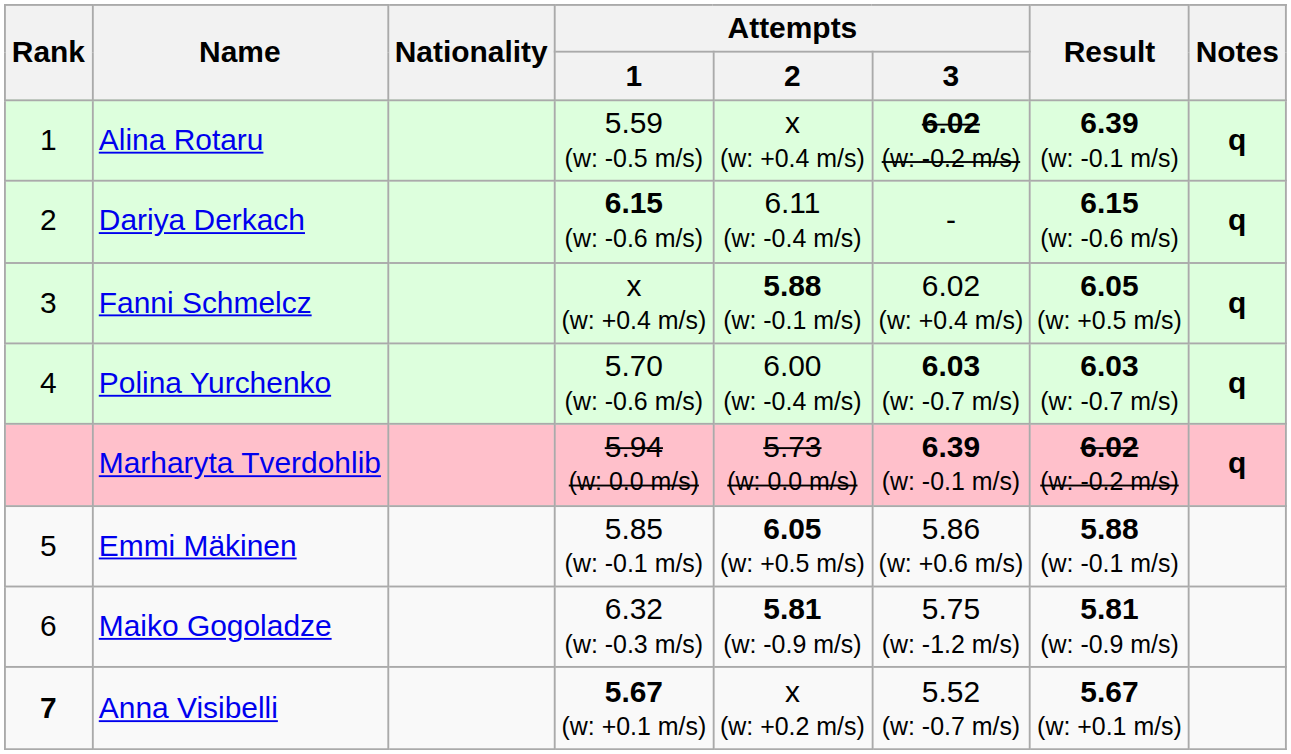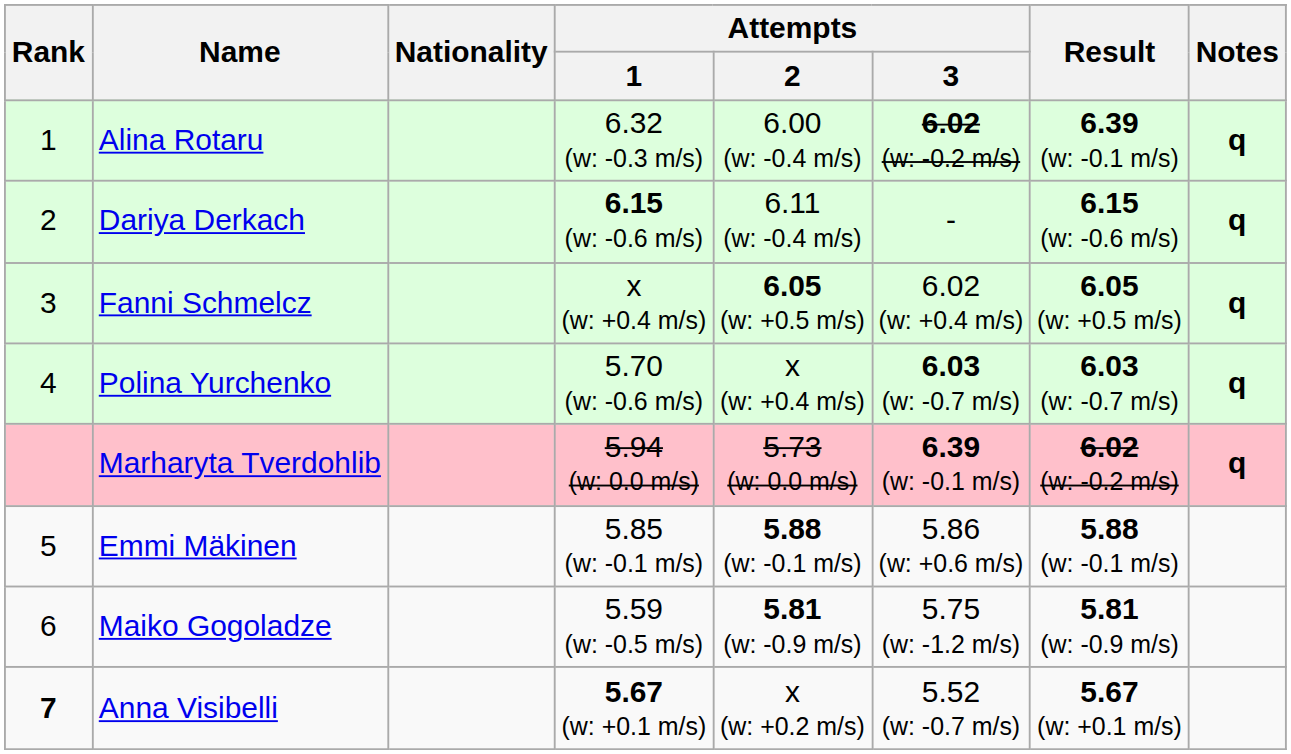 <table class="wikitable sortable" style="text-align:center">
 <tr>
 <th rowspan=2>Rank</th>
 <th rowspan=2>Name</th>
 <th rowspan=2>Nationality</th>
 <th colspan=3>Attempts</th>
 <th rowspan=2>Result</th>
 <th rowspan=2>Notes</th>
 </tr>
 <tr>
 <th>1</th>
 <th>2</th>
 <th>3</th>
 </tr>
 <tr bgcolor=ddffdd>
 <td>1</td>
 <td align=left><a href='#'>Alina Rotaru</a></td>
 <td align=left></td>
-<td>5.59 <br><small>(w: -0.5 m/s)</small></td>
-<td>x <br><small>(w: +0.4 m/s)</small></td>
+<td>6.32 <br><small>(w: -0.3 m/s)</small></td>
+<td>6.00 <br><small>(w: -0.4 m/s)</small></td>
 <td><s><strong>6.02</strong> <br><small>(w: -0.2 m/s)</small> </s></td>
 <td><strong>6.39</strong> <br><small>(w: -0.1 m/s)</small></td>
 <td><strong>q</strong></td>
 </tr>
 <tr bgcolor=ddffdd>
 <td>2</td>
 <td align=left><a href='#'>Dariya Derkach</a></td>
 <td align=left></td>
 <td><strong>6.15</strong> <br><small>(w: -0.6 m/s)</small></td>
 <td>6.11 <br><small>(w: -0.4 m/s)</small></td>
 <td>-</td>
 <td><strong>6.15</strong> <br><small>(w: -0.6 m/s)</small></td>
 <td><strong>q</strong></td>
 </tr>
 <tr bgcolor=ddffdd>
 <td>3</td>
 <td align=left><a href='#'>Fanni Schmelcz</a></td>
 <td align=left></td>
 <td>x <br><small>(w: +0.4 m/s)</small></td>
-<td><strong>5.88</strong> <br><small>(w: -0.1 m/s)</small></td>
+<td><strong>6.05</strong> <br><small>(w: +0.5 m/s)</small></td>
 <td>6.02 <br><small>(w: +0.4 m/s)</small></td>
 <td><strong>6.05</strong> <br><small>(w: +0.5 m/s)</small></td>
 <td><strong>q</strong></td>
 </tr>
 <tr bgcolor=ddffdd>
 <td>4</td>
 <td align=left><a href='#'>Polina Yurchenko</a></td>
 <td align=left></td>
 <td>5.70 <br><small>(w: -0.6 m/s)</small></td>
-<td>6.00 <br><small>(w: -0.4 m/s)</small></td>
+<td>x <br><small>(w: +0.4 m/s)</small></td>
 <td><strong>6.03</strong> <br><small>(w: -0.7 m/s)</small></td>
 <td><strong>6.03</strong> <br><small>(w: -0.7 m/s)</small></td>
 <td><strong>q</strong></td>
 </tr>
 <tr bgcolor=pink>
 <td></td>
 <td align=left><a href='#'>Marharyta Tverdohlib</a></td>
 <td align=left></td>
 <td><s>5.94 <br><small>(w: 0.0 m/s)</small> </s></td>
 <td><s>5.73 <br><small>(w: 0.0 m/s)</small> </s></td>
 <td><strong>6.39</strong> <br><small>(w: -0.1 m/s)</small></td>
 <td><s><strong>6.02</strong> <br><small>(w: -0.2 m/s)</small>  </s></td>
 <td><strong>q</strong></td>
 </tr>
 <tr>
 <td>5</td>
 <td align=left><a href='#'>Emmi Mäkinen</a></td>
 <td align=left></td>
 <td>5.85 <br><small>(w: -0.1 m/s)</small></td>
-<td><strong>6.05</strong> <br><small>(w: +0.5 m/s)</small></td>
+<td><strong>5.88</strong> <br><small>(w: -0.1 m/s)</small></td>
 <td>5.86 <br><small>(w: +0.6 m/s)</small></td>
 <td><strong>5.88</strong> <br><small>(w: -0.1 m/s)</small></td>
 <td></td>
 </tr>
 <tr>
 <td>6</td>
 <td align=left><a href='#'>Maiko Gogoladze</a></td>
 <td align=left></td>
-<td>6.32 <br><small>(w: -0.3 m/s)</small></td>
+<td>5.59 <br><small>(w: -0.5 m/s)</small></td>
 <td><strong>5.81</strong> <br><small>(w: -0.9 m/s)</small></td>
 <td>5.75 <br><small>(w: -1.2 m/s)</small></td>
 <td><strong>5.81</strong> <br><small>(w: -0.9 m/s)</small></td>
 <td></td>
 </tr>
 <tr>
 <td><strong>7</strong></td>
 <td align=left><a href='#'>Anna Visibelli</a></td>
 <td align=left></td>
 <td><strong>5.67</strong> <br><small>(w: +0.1 m/s)</small></td>
 <td>x <br><small>(w: +0.2 m/s)</small></td>
 <td>5.52 <br><small>(w: -0.7 m/s)</small></td>
 <td><strong>5.67</strong> <br><small>(w: +0.1 m/s)</small></td>
 <td></td>
 </tr>
 </table>
